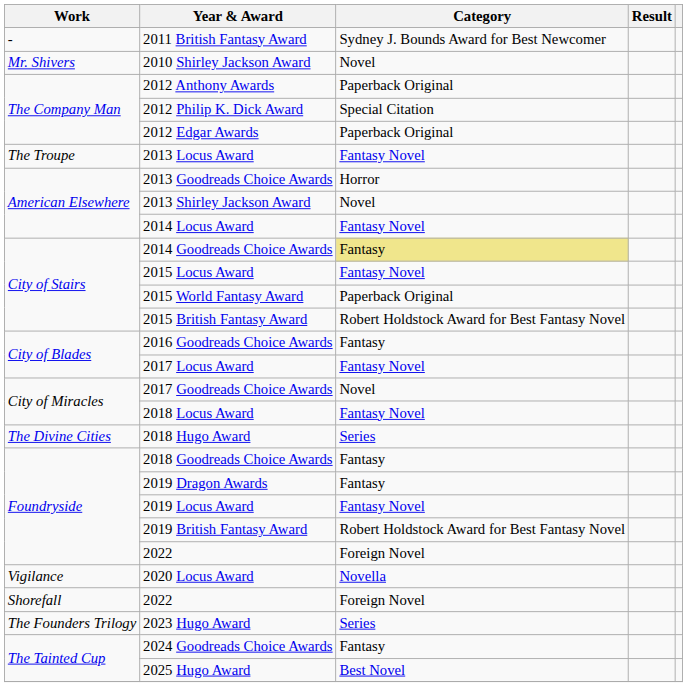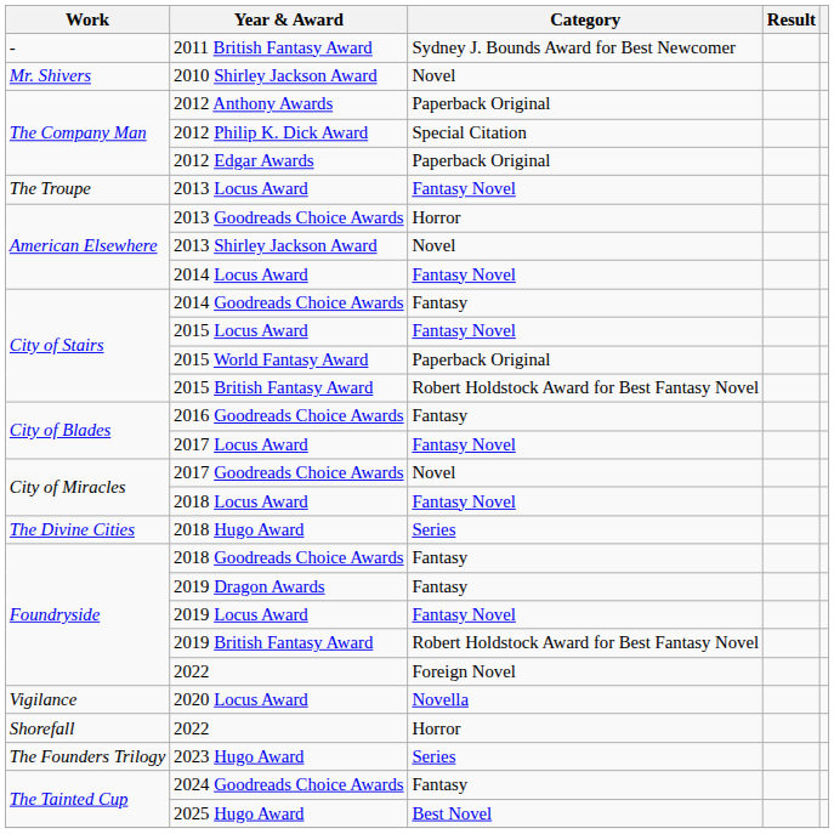 <table class="wikitable sortable">
 <tr>
 <th>Work</th>
 <th>Year & Award</th>
 <th>Category</th>
 <th>Result</th>
 <th></th>
 </tr>
 <tr>
 <td>-</td>
 <td>2011 <a href='#'>British Fantasy Award</a></td>
 <td>Sydney J. Bounds Award for Best Newcomer</td>
 <td></td>
 <td></td>
 </tr>
 <tr>
 <td rowspan="1"><em><a href='#'>Mr. Shivers</a></em></td>
 <td>2010 <a href='#'>Shirley Jackson Award</a></td>
 <td>Novel</td>
 <td></td>
 </tr>
 <tr>
 <td rowspan="3"><em><a href='#'>The Company Man</a></em></td>
 <td>2012 <a href='#'>Anthony Awards</a></td>
 <td>Paperback Original</td>
 <td></td>
 <td></td>
 </tr>
 <tr>
 <td>2012 <a href='#'>Philip K. Dick Award</a></td>
 <td>Special Citation</td>
 <td></td>
 <td></td>
 </tr>
 <tr>
 <td>2012 <a href='#'>Edgar Awards</a></td>
 <td>Paperback Original</td>
 <td></td>
 <td></td>
 </tr>
 <tr>
 <td rowspan="1"><em>The Troupe</em></td>
 <td>2013 <a href='#'>Locus Award</a></td>
 <td><a href='#'>Fantasy Novel</a></td>
 <td></td>
 <td></td>
 </tr>
 <tr>
 <td rowspan="3"><em><a href='#'>American Elsewhere</a></em></td>
 <td>2013 <a href='#'>Goodreads Choice Awards</a></td>
 <td>Horror</td>
 <td></td>
 <td></td>
 </tr>
 <tr>
 <td>2013 <a href='#'>Shirley Jackson Award</a></td>
 <td>Novel</td>
 <td></td>
 <td></td>
 </tr>
 <tr>
 <td>2014 <a href='#'>Locus Award</a></td>
 <td><a href='#'>Fantasy Novel</a></td>
 <td></td>
 <td></td>
 </tr>
 <tr>
 <td rowspan="4"><em><a href='#'>City of Stairs</a></em></td>
 <td>2014 <a href='#'>Goodreads Choice Awards</a></td>
-<td style="background: khaki;">Fantasy</td>
+<td>Fantasy</td>
 <td></td>
 <td></td>
 </tr>
 <tr>
 <td>2015 <a href='#'>Locus Award</a></td>
 <td><a href='#'>Fantasy Novel</a></td>
 <td></td>
 <td></td>
 </tr>
 <tr>
 <td>2015 <a href='#'>World Fantasy Award</a></td>
 <td>Paperback Original</td>
 <td></td>
 <td></td>
 </tr>
 <tr>
 <td>2015 <a href='#'>British Fantasy Award</a></td>
 <td>Robert Holdstock Award for Best Fantasy Novel</td>
 <td></td>
 <td></td>
 </tr>
 <tr>
 <td rowspan="2"><em><a href='#'>City of Blades</a></em></td>
 <td>2016 <a href='#'>Goodreads Choice Awards</a></td>
 <td>Fantasy</td>
 <td></td>
 <td></td>
 </tr>
 <tr>
 <td>2017 <a href='#'>Locus Award</a></td>
 <td><a href='#'>Fantasy Novel</a></td>
 <td></td>
 <td></td>
 </tr>
 <tr>
 <td rowspan="2"><em>City of Miracles</em></td>
 <td>2017 <a href='#'>Goodreads Choice Awards</a></td>
 <td>Novel</td>
 <td></td>
 <td></td>
 </tr>
 <tr>
 <td>2018 <a href='#'>Locus Award</a></td>
 <td><a href='#'>Fantasy Novel</a></td>
 <td></td>
 <td></td>
 </tr>
 <tr>
 <td rowspan="1"><em><a href='#'>The Divine Cities</a></em></td>
 <td>2018 <a href='#'>Hugo Award</a></td>
 <td><a href='#'>Series</a></td>
 <td></td>
 <td></td>
 </tr>
 <tr>
 <td rowspan="5"><em><a href='#'>Foundryside</a></em></td>
 <td>2018 <a href='#'>Goodreads Choice Awards</a></td>
 <td>Fantasy</td>
 <td></td>
 <td></td>
 </tr>
 <tr>
 <td>2019 <a href='#'>Dragon Awards</a></td>
 <td>Fantasy</td>
 <td></td>
 <td></td>
 </tr>
 <tr>
 <td>2019 <a href='#'>Locus Award</a></td>
 <td><a href='#'>Fantasy Novel</a></td>
 <td></td>
 <td></td>
 </tr>
 <tr>
 <td>2019 <a href='#'>British Fantasy Award</a></td>
 <td>Robert Holdstock Award for Best Fantasy Novel</td>
 <td></td>
 <td></td>
 </tr>
 <tr>
 <td>2022 </td>
 <td>Foreign Novel</td>
 <td></td>
 <td></td>
 </tr>
 <tr>
 <td rowspan="1"><em>Vigilance</em></td>
 <td>2020 <a href='#'>Locus Award</a></td>
 <td><a href='#'>Novella</a></td>
 <td></td>
 <td></td>
 </tr>
 <tr>
 <td rowspan="1"><em>Shorefall</em></td>
 <td>2022 </td>
-<td>Foreign Novel</td>
+<td>Horror</td>
 <td></td>
 <td></td>
 </tr>
 <tr>
 <td rowspan="1"><em>The Founders Trilogy</em></td>
 <td>2023 <a href='#'>Hugo Award</a></td>
 <td><a href='#'>Series</a></td>
 <td></td>
 <td></td>
 </tr>
 <tr>
 <td rowspan="2"><em><a href='#'>The Tainted Cup</a></em></td>
 <td>2024 <a href='#'>Goodreads Choice Awards</a></td>
 <td>Fantasy</td>
 <td></td>
 <td></td>
 </tr>
 <tr>
 <td>2025 <a href='#'>Hugo Award</a></td>
 <td><a href='#'>Best Novel</a></td>
 <td></td>
 <td></td>
 </tr>
 <tr>
 </tr>
 </table>
